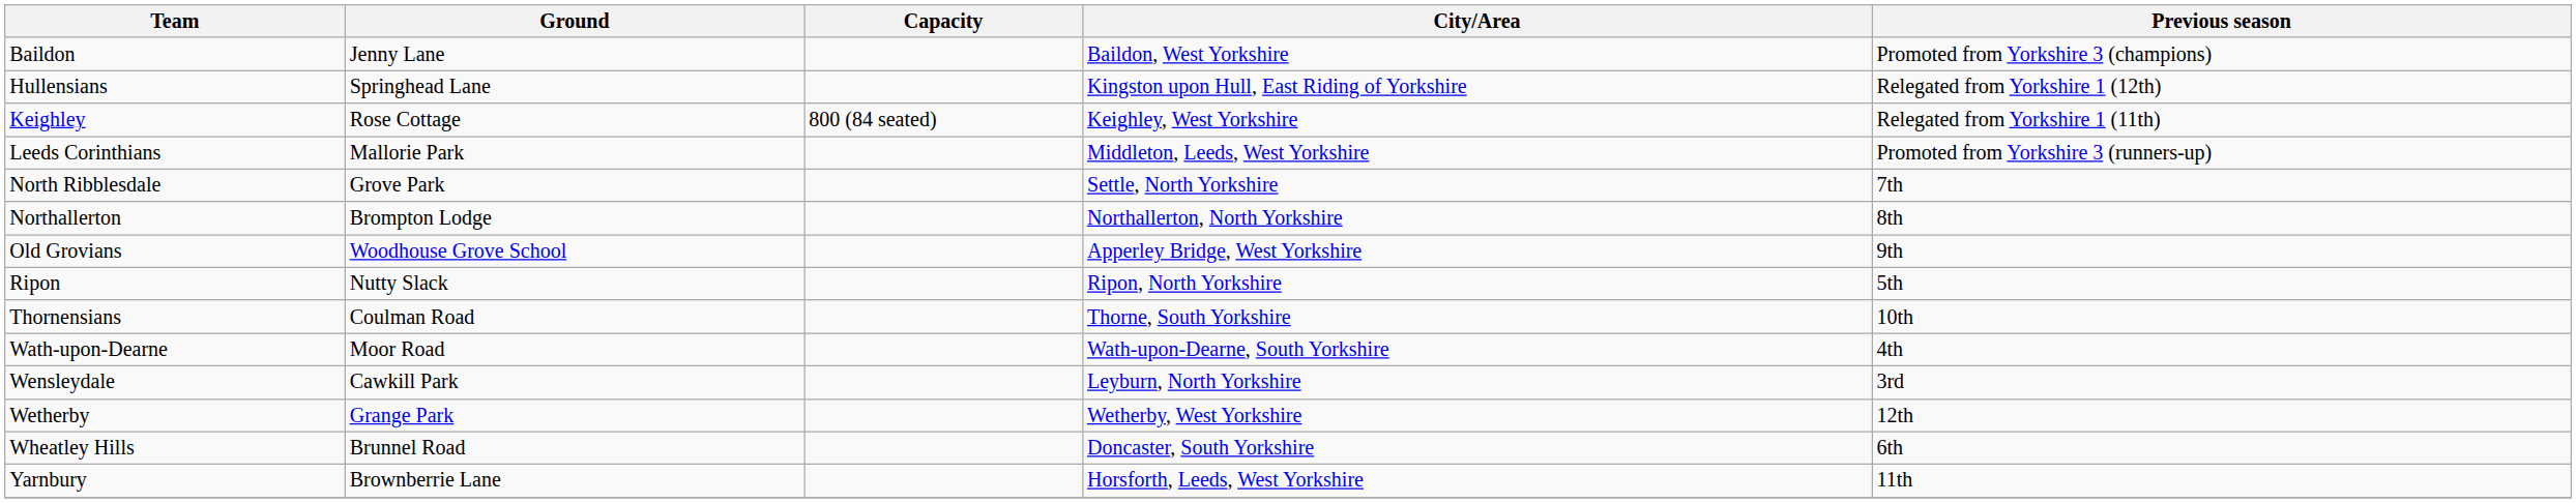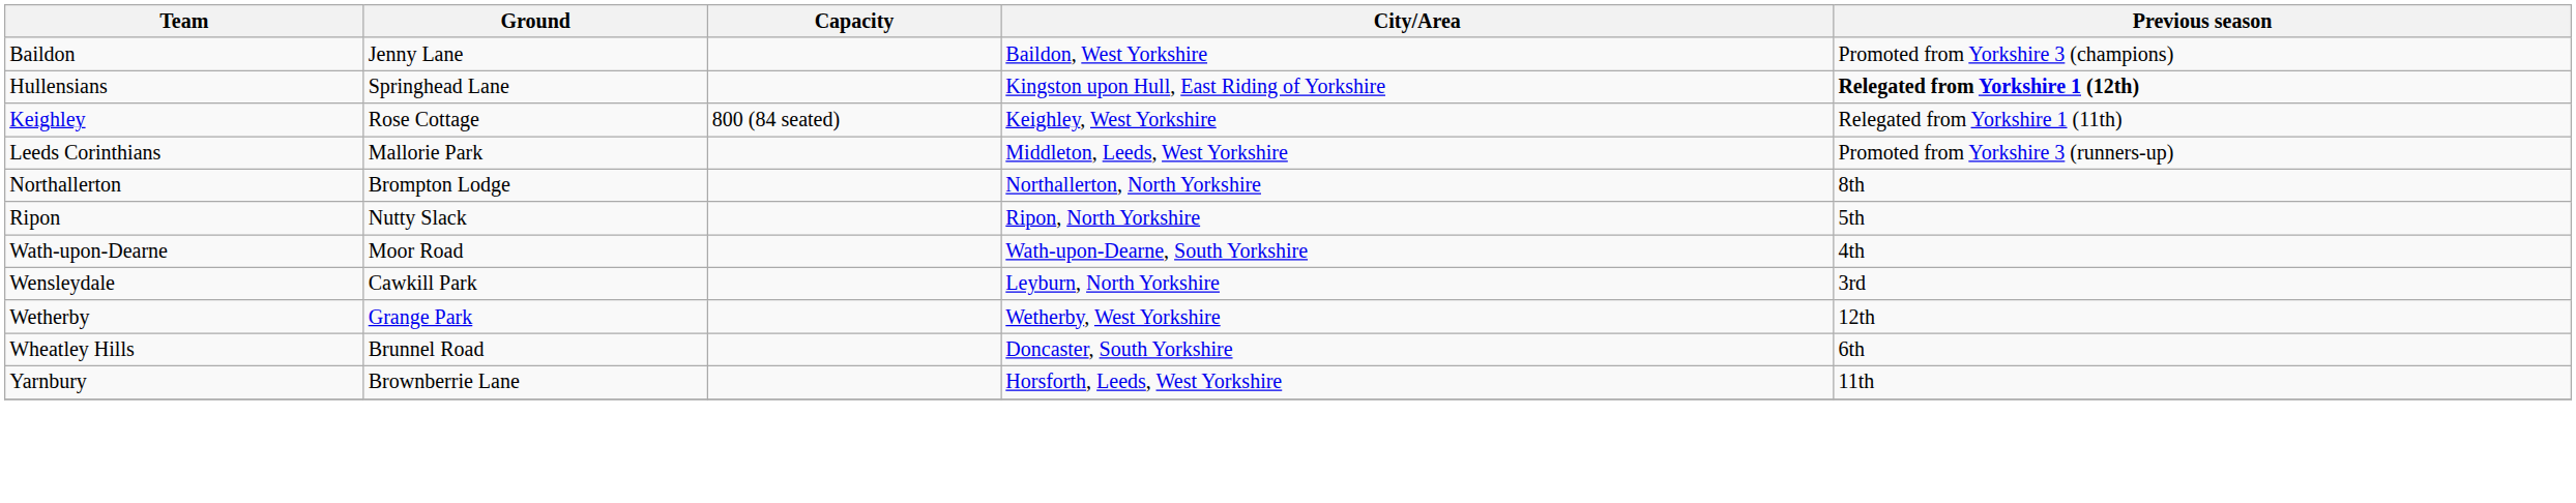 <table class="wikitable sortable" width=100%>
 <tr>
 <th>Team</th>
 <th>Ground</th>
 <th>Capacity</th>
 <th>City/Area</th>
 <th>Previous season</th>
 </tr>
 <tr>
 <td>Baildon</td>
 <td>Jenny Lane</td>
 <td></td>
 <td><a href='#'>Baildon</a>, <a href='#'>West Yorkshire</a></td>
 <td>Promoted from <a href='#'>Yorkshire 3</a> (champions)</td>
 </tr>
 <tr>
 <td>Hullensians</td>
 <td>Springhead Lane</td>
 <td></td>
 <td><a href='#'>Kingston upon Hull</a>, <a href='#'>East Riding of Yorkshire</a></td>
-<td>Relegated from <a href='#'>Yorkshire 1</a> (12th)</td>
+<td><strong>Relegated from <a href='#'>Yorkshire 1</a> (12th)</strong></td>
 </tr>
 <tr>
 <td><a href='#'>Keighley</a></td>
 <td>Rose Cottage</td>
 <td>800 (84 seated)</td>
 <td><a href='#'>Keighley</a>, <a href='#'>West Yorkshire</a></td>
 <td>Relegated from <a href='#'>Yorkshire 1</a> (11th)</td>
 </tr>
 <tr>
 <td>Leeds Corinthians</td>
 <td>Mallorie Park</td>
 <td></td>
 <td><a href='#'>Middleton</a>, <a href='#'>Leeds</a>, <a href='#'>West Yorkshire</a></td>
 <td>Promoted from <a href='#'>Yorkshire 3</a> (runners-up)</td>
 </tr>
 <tr>
-<td>North Ribblesdale</td>
-<td>Grove Park</td>
-<td></td>
-<td><a href='#'>Settle</a>, <a href='#'>North Yorkshire</a></td>
-<td>7th</td>
-</tr>
-<tr>
 <td>Northallerton</td>
 <td>Brompton Lodge</td>
 <td></td>
 <td><a href='#'>Northallerton</a>, <a href='#'>North Yorkshire</a></td>
 <td>8th</td>
 </tr>
 <tr>
-<td>Old Grovians</td>
-<td><a href='#'>Woodhouse Grove School</a></td>
-<td></td>
-<td><a href='#'>Apperley Bridge</a>, <a href='#'>West Yorkshire</a></td>
-<td>9th</td>
-</tr>
-<tr>
 <td>Ripon</td>
 <td>Nutty Slack</td>
 <td></td>
 <td><a href='#'>Ripon</a>, <a href='#'>North Yorkshire</a></td>
 <td>5th</td>
-</tr>
-<tr>
-<td>Thornensians</td>
-<td>Coulman Road</td>
-<td></td>
-<td><a href='#'>Thorne</a>, <a href='#'>South Yorkshire</a></td>
-<td>10th</td>
 </tr>
 <tr>
 <td>Wath-upon-Dearne</td>
 <td>Moor Road</td>
 <td></td>
 <td><a href='#'>Wath-upon-Dearne</a>, <a href='#'>South Yorkshire</a></td>
 <td>4th</td>
 </tr>
 <tr>
 <td>Wensleydale</td>
 <td>Cawkill Park</td>
 <td></td>
 <td><a href='#'>Leyburn</a>, <a href='#'>North Yorkshire</a></td>
 <td>3rd</td>
 </tr>
 <tr>
 <td>Wetherby</td>
 <td><a href='#'>Grange Park</a></td>
 <td></td>
 <td><a href='#'>Wetherby</a>, <a href='#'>West Yorkshire</a></td>
 <td>12th</td>
 </tr>
 <tr>
 <td>Wheatley Hills</td>
 <td>Brunnel Road</td>
 <td></td>
 <td><a href='#'>Doncaster</a>, <a href='#'>South Yorkshire</a></td>
 <td>6th</td>
 </tr>
 <tr>
 <td>Yarnbury</td>
 <td>Brownberrie Lane</td>
 <td></td>
 <td><a href='#'>Horsforth</a>, <a href='#'>Leeds</a>, <a href='#'>West Yorkshire</a></td>
 <td>11th</td>
 </tr>
 <tr>
 </tr>
 </table>
